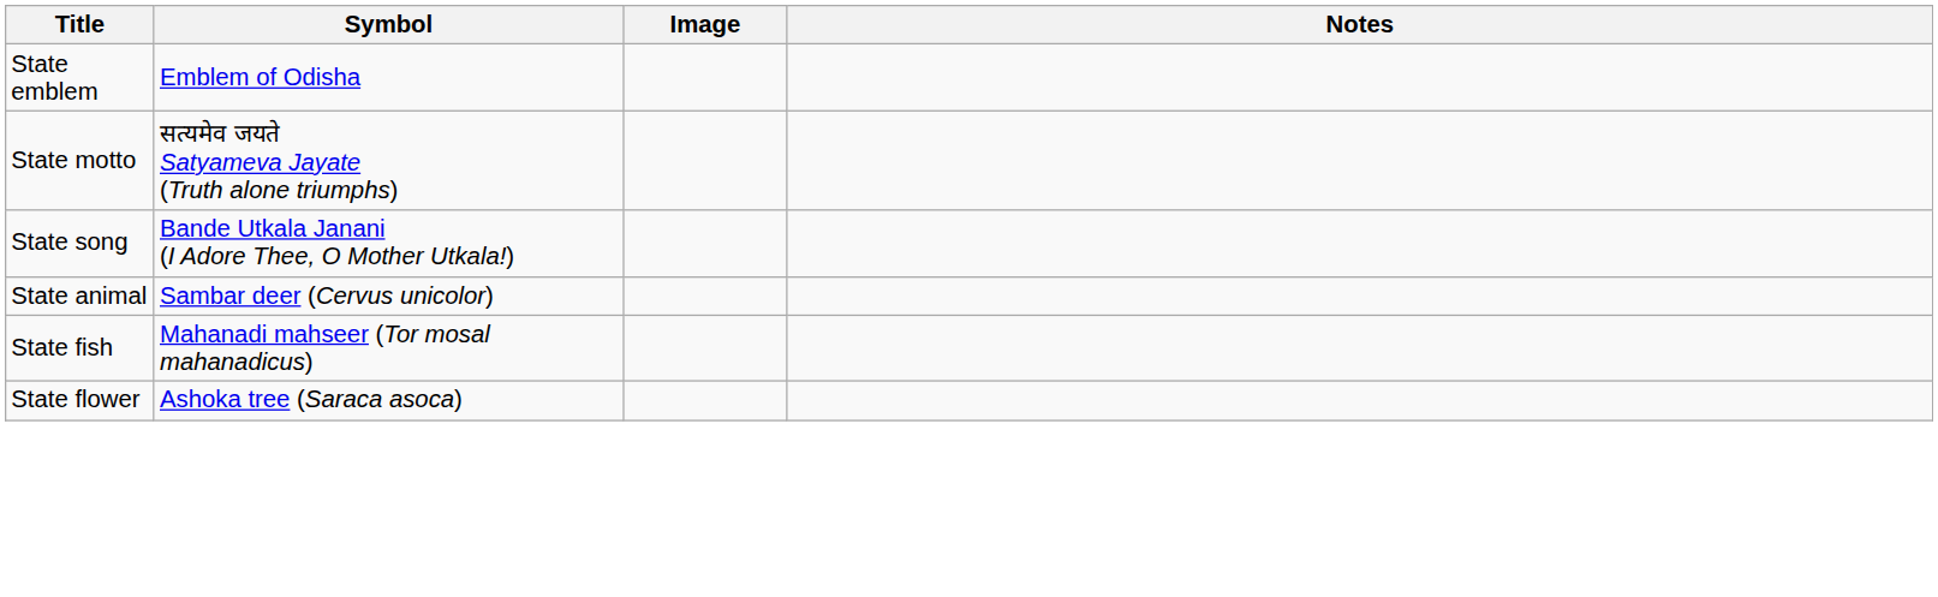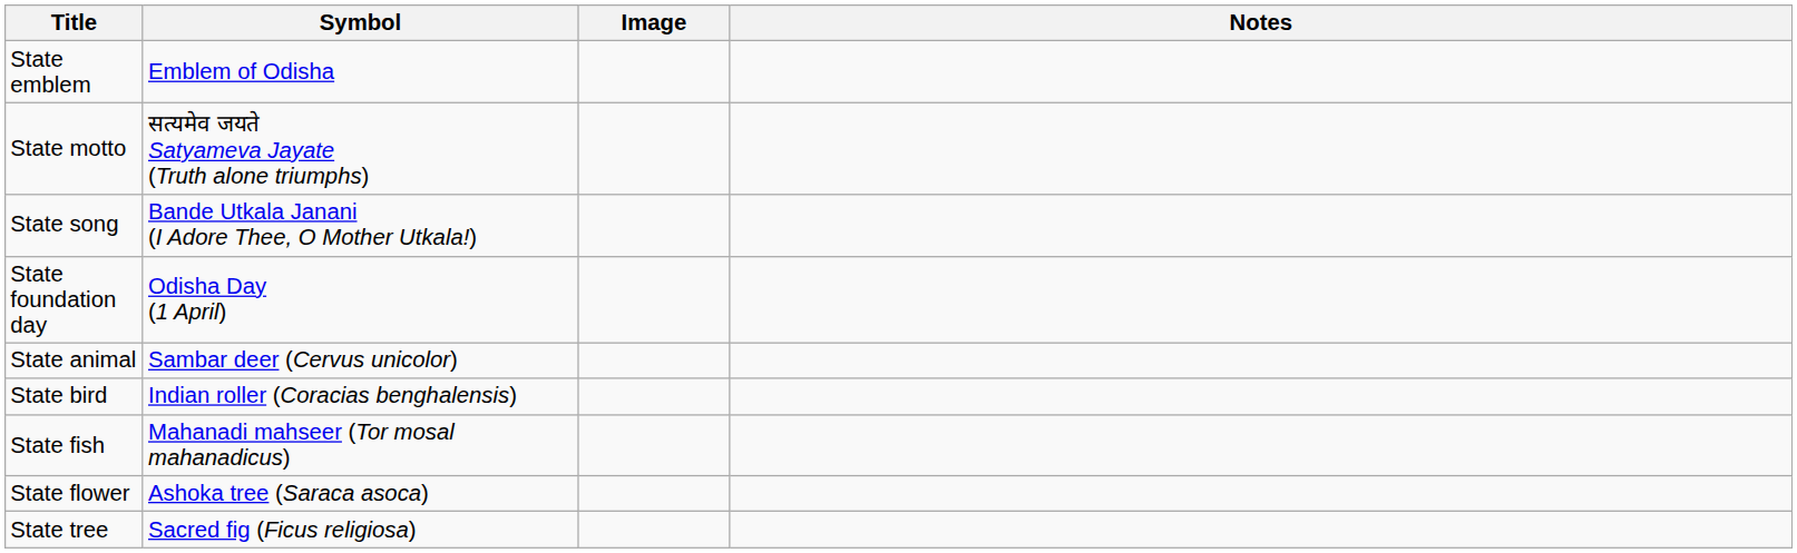 <table class="wikitable" style="width: 100%;">
 <tr>
 <th width=90>Title</th>
 <th style="width:300px;">Symbol</th>
 <th width=100>Image</th>
 <th>Notes</th>
 </tr>
 <tr>
 <td>State emblem</td>
 <td><a href='#'>Emblem of Odisha</a></td>
 <td style="text-align:center;"></td>
 <td></td>
 </tr>
 <tr>
 <td>State motto</td>
 <td>सत्यमेव जयते<br> <em><a href='#'>Satyameva Jayate</a></em><br> (<em>Truth alone triumphs</em>)</td>
 <td></td>
 <td></td>
 </tr>
 <tr>
 <td>State song</td>
 <td><a href='#'>Bande Utkala Janani</a> <br> (<em>I Adore Thee, O Mother Utkala!</em>)</td>
 <td></td>
 <td></td>
 </tr>
 <tr>
+<td>State foundation day</td>
+<td><a href='#'>Odisha Day</a> <br> (<em>1 April</em>)</td>
+<td style="text-align:center;"></td>
+<td></td>
+</tr>
+<tr>
 <td>State animal</td>
 <td><a href='#'>Sambar deer</a> (<em>Cervus unicolor</em>)</td>
+<td style="text-align:center;"></td>
+<td></td>
+</tr>
+<tr>
+<td>State bird</td>
+<td><a href='#'>Indian roller</a> (<em>Coracias benghalensis</em>)</td>
 <td style="text-align:center;"></td>
 <td></td>
 </tr>
 <tr>
 <td>State fish</td>
 <td><a href='#'>Mahanadi mahseer</a> (<em>Tor mosal mahanadicus</em>)</td>
 <td align=center></td>
 <td></td>
 </tr>
 <tr>
 <td>State flower</td>
 <td><a href='#'>Ashoka tree</a> (<em>Saraca asoca</em>)</td>
 <td style="text-align:center;"></td>
 <td></td>
 </tr>
+<tr>
+<td>State tree</td>
+<td><a href='#'>Sacred fig</a> (<em>Ficus religiosa</em>)</td>
+<td style="text-align:center;"></td>
+<td></td>
+</tr>
 </table>
